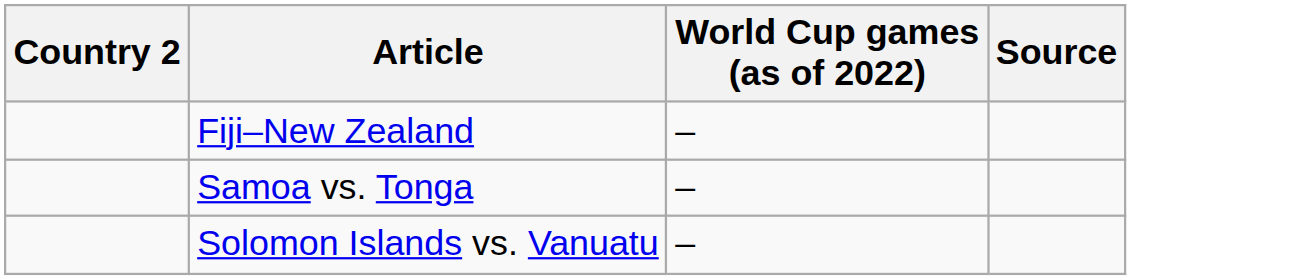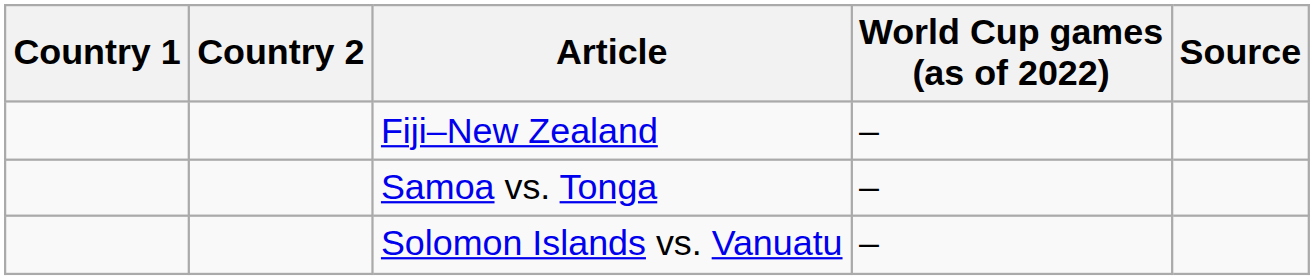 <table class="wikitable">
 <tr>
+<th>Country 1</th>
 <th>Country 2</th>
 <th>Article</th>
 <th>World Cup games<br>(as of 2022)</th>
 <th>Source</th>
 </tr>
 <tr>
 <td></td>
+<td></td>
 <td><a href='#'>Fiji–New Zealand</a></td>
 <td>–</td>
 <td></td>
 </tr>
 <tr>
+<td></td>
 <td></td>
 <td><a href='#'>Samoa</a> vs. <a href='#'>Tonga</a></td>
 <td>–</td>
 <td></td>
 </tr>
 <tr>
 <td></td>
+<td></td>
 <td><a href='#'>Solomon Islands</a> vs. <a href='#'>Vanuatu</a></td>
 <td>–</td>
 <td></td>
 </tr>
 </table>
